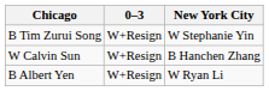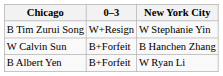 <table class="wikitable">
 <tr>
 <th>Chicago</th>
 <th>0–3</th>
 <th>New York City</th>
 </tr>
 <tr>
 <td>B Tim Zurui Song</td>
 <td>W+Resign</td>
 <td>W Stephanie Yin</td>
 </tr>
 <tr>
 <td>W Calvin Sun</td>
-<td>W+Resign</td>
+<td>B+Forfeit</td>
 <td>B Hanchen Zhang</td>
 </tr>
 <tr>
 <td>B Albert Yen</td>
-<td>W+Resign</td>
+<td>B+Forfeit</td>
 <td>W Ryan Li</td>
 </tr>
 </table>
